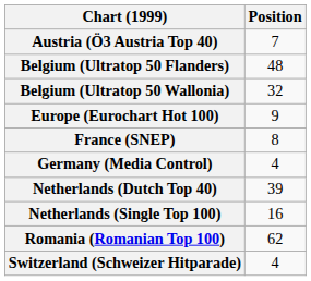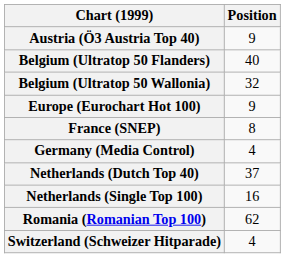 <table class="wikitable sortable plainrowheaders" style="text-align:center">
 <tr>
 <th>Chart (1999)</th>
 <th>Position</th>
 </tr>
 <tr>
 <th scope="row">Austria (Ö3 Austria Top 40)</th>
-<td>7</td>
+<td>9</td>
 </tr>
 <tr>
 <th scope="row">Belgium (Ultratop 50 Flanders)</th>
-<td>48</td>
+<td>40</td>
 </tr>
 <tr>
 <th scope="row">Belgium (Ultratop 50 Wallonia)</th>
 <td>32</td>
 </tr>
 <tr>
 <th scope="row">Europe (Eurochart Hot 100)</th>
 <td>9</td>
 </tr>
 <tr>
 <th scope="row">France (SNEP)</th>
 <td>8</td>
 </tr>
 <tr>
 <th scope="row">Germany (Media Control)</th>
 <td>4</td>
 </tr>
 <tr>
 <th scope="row">Netherlands (Dutch Top 40)</th>
-<td>39</td>
+<td>37</td>
 </tr>
 <tr>
 <th scope="row">Netherlands (Single Top 100)</th>
 <td>16</td>
 </tr>
 <tr>
 <th scope="row">Romania (<a href='#'>Romanian Top 100</a>)</th>
 <td>62</td>
 </tr>
 <tr>
 <th scope="row">Switzerland (Schweizer Hitparade)</th>
 <td>4</td>
 </tr>
 </table>
